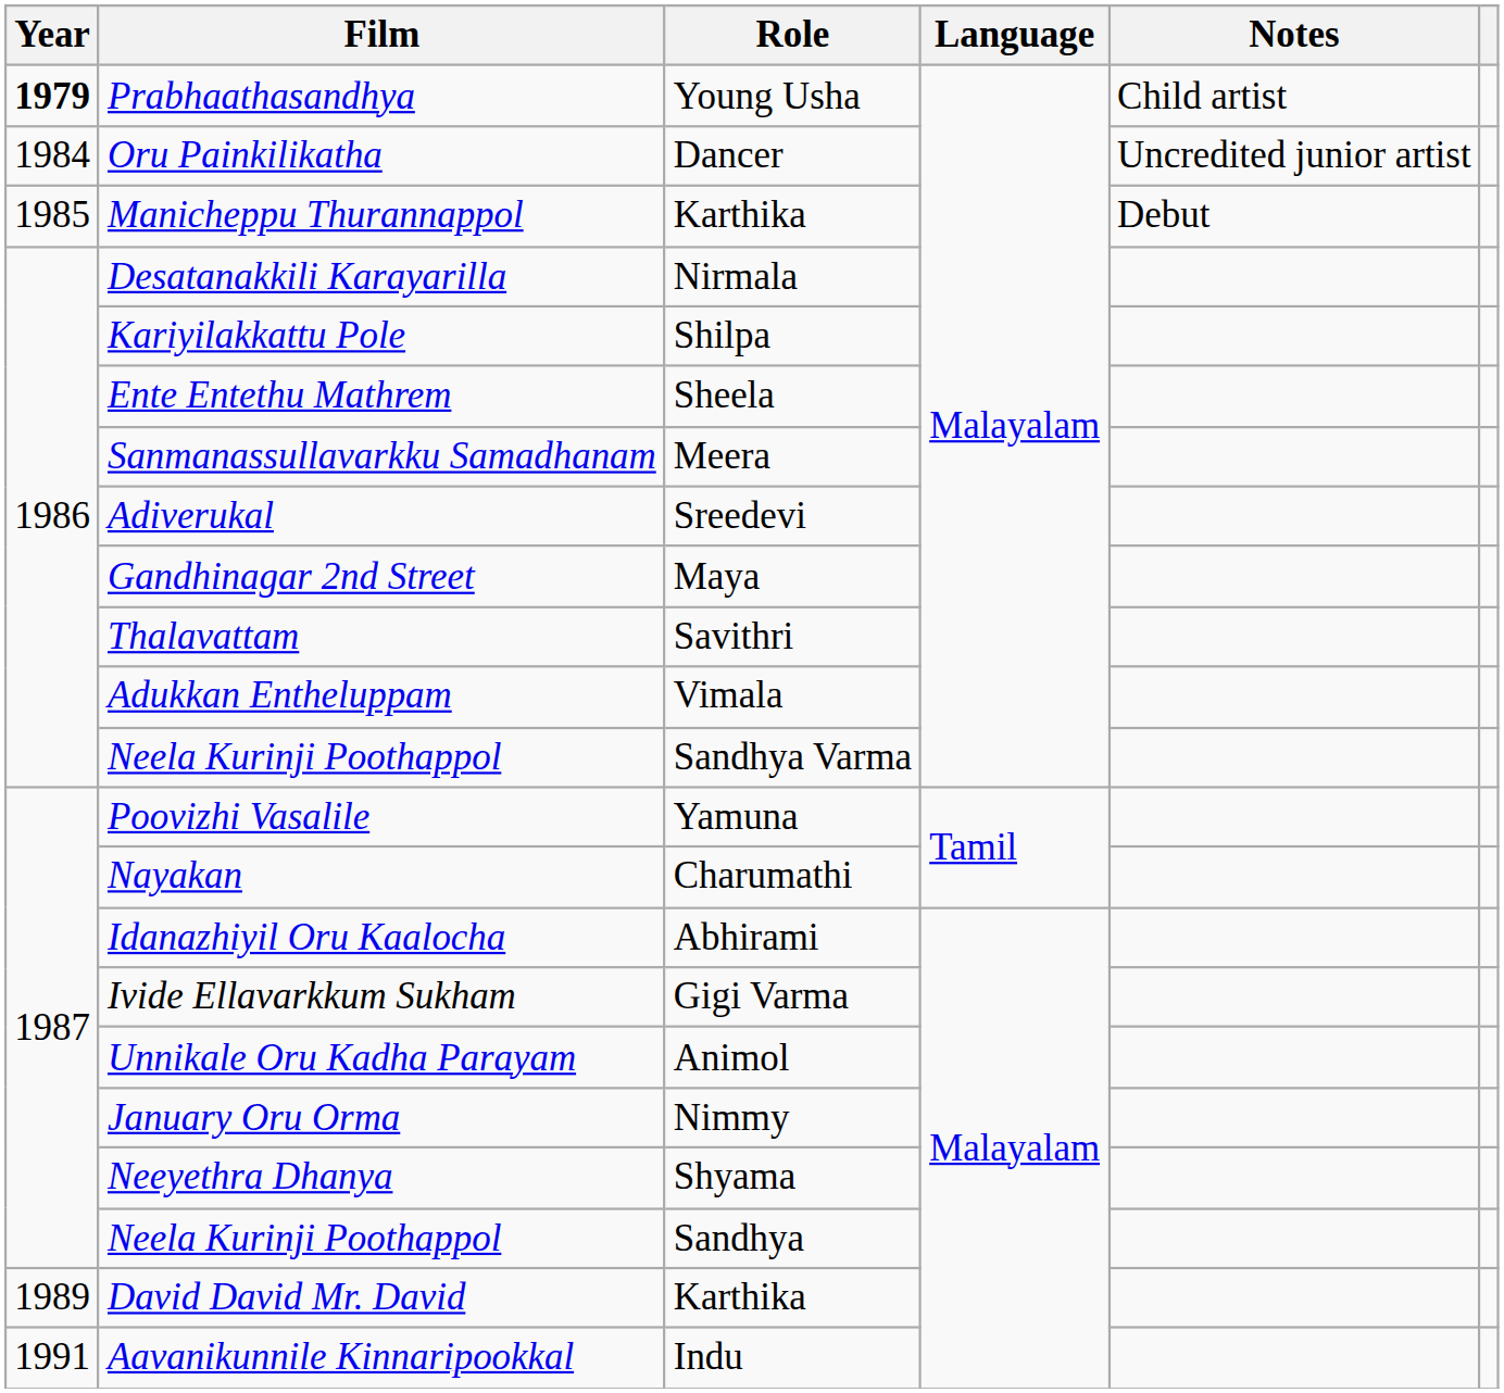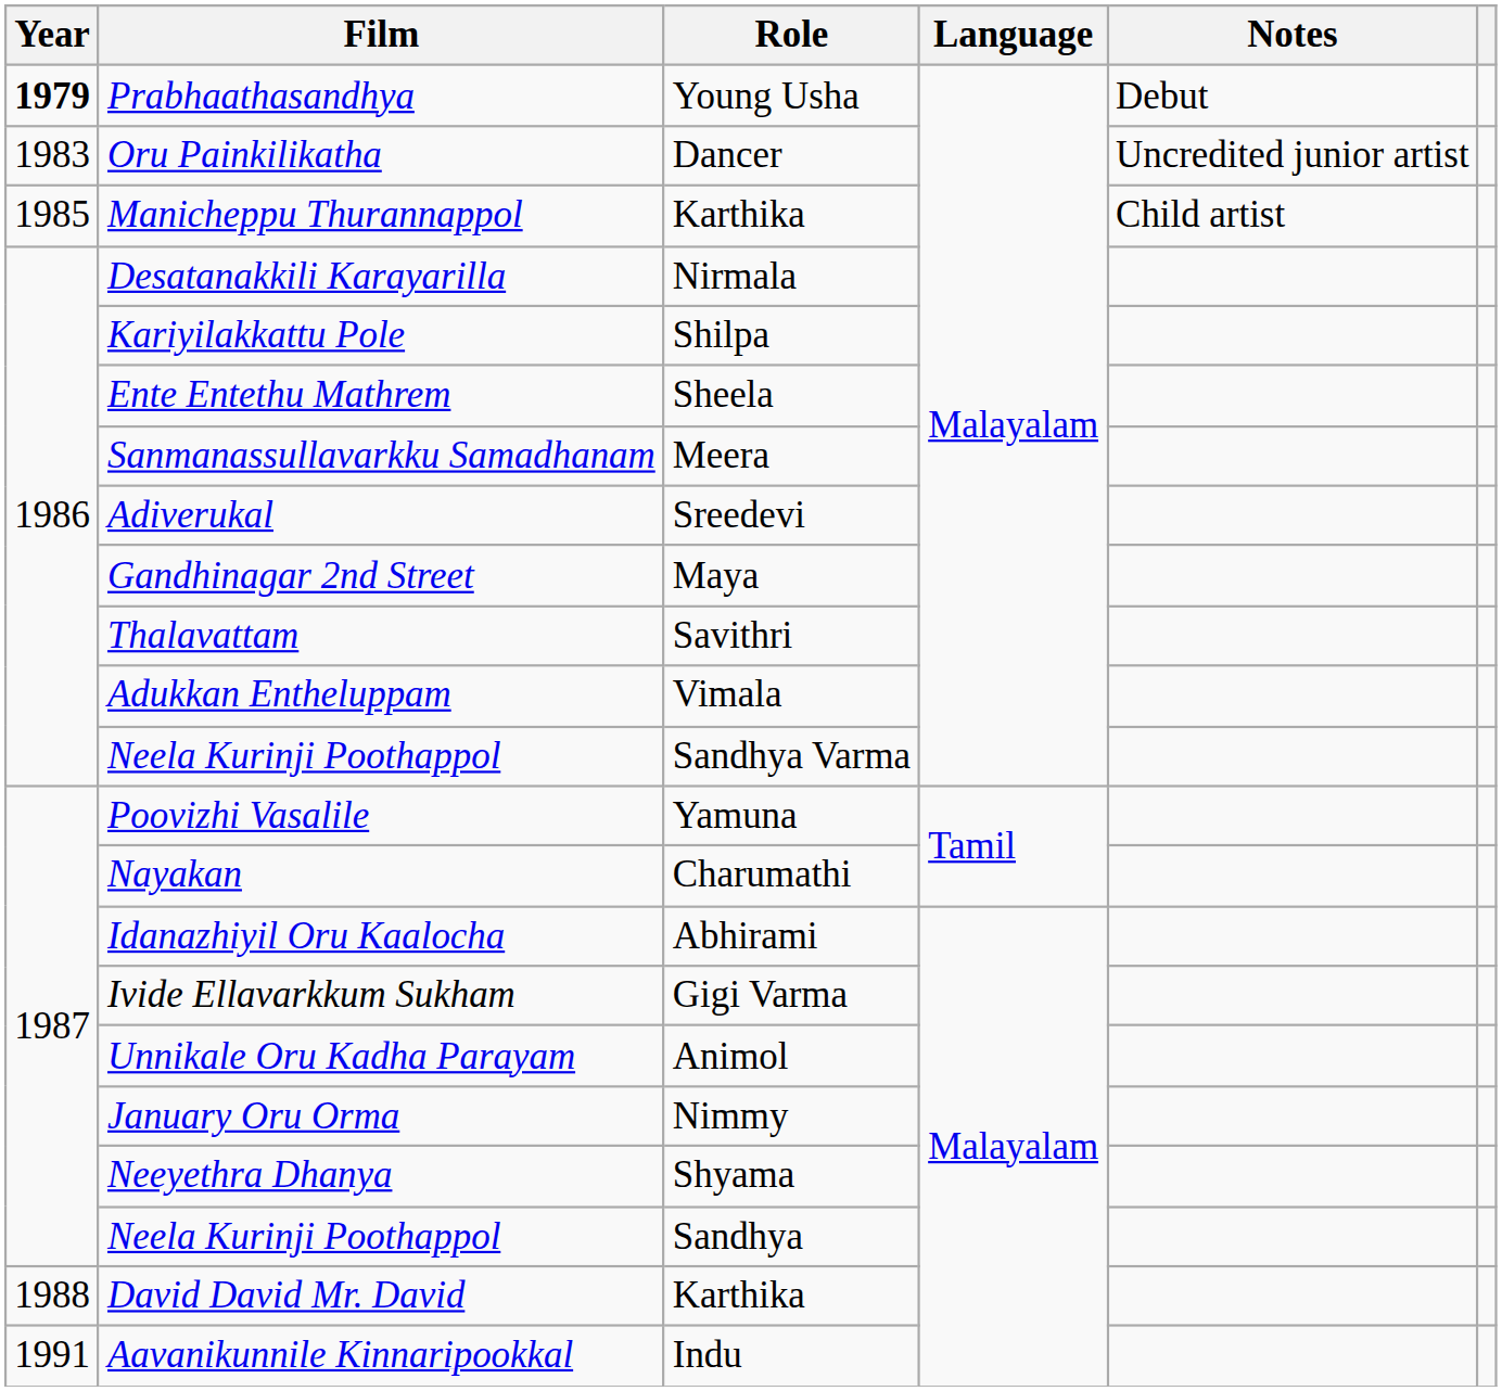 <table class="wikitable sortable">
 <tr style="background:#ccc; text-align:center;">
 <th>Year</th>
 <th>Film</th>
 <th>Role</th>
 <th>Language</th>
 <th>Notes</th>
 <th></th>
 </tr>
 <tr>
 <td><strong>1979</strong></td>
 <td><em><a href='#'>Prabhaathasandhya</a></em></td>
 <td>Young Usha</td>
 <td rowspan=12><a href='#'>Malayalam</a></td>
-<td>Child artist</td>
+<td>Debut</td>
 <td></td>
 </tr>
 <tr>
-<td>1984</td>
+<td>1983</td>
 <td><em><a href='#'>Oru Painkilikatha</a></em></td>
 <td>Dancer</td>
 <td>Uncredited junior artist</td>
 <td></td>
 </tr>
 <tr>
 <td>1985</td>
 <td><em><a href='#'>Manicheppu Thurannappol</a></em></td>
 <td>Karthika</td>
-<td>Debut</td>
+<td>Child artist</td>
 <td></td>
 </tr>
 <tr>
 <td Rowspan=9>1986</td>
 <td><em><a href='#'>Desatanakkili Karayarilla</a></em></td>
 <td>Nirmala</td>
 <td></td>
 <td></td>
 </tr>
 <tr>
 <td><em><a href='#'>Kariyilakkattu Pole</a></em></td>
 <td>Shilpa</td>
 <td></td>
 <td></td>
 </tr>
 <tr>
 <td><em><a href='#'>Ente Entethu Mathrem</a></em></td>
 <td>Sheela</td>
 <td></td>
 <td></td>
 </tr>
 <tr>
 <td><em><a href='#'>Sanmanassullavarkku Samadhanam</a></em></td>
 <td>Meera</td>
 <td></td>
 <td></td>
 </tr>
 <tr>
 <td><em><a href='#'>Adiverukal</a></em></td>
 <td>Sreedevi</td>
 <td></td>
 <td></td>
 </tr>
 <tr>
 <td><em><a href='#'>Gandhinagar 2nd Street</a></em></td>
 <td>Maya</td>
 <td></td>
 <td></td>
 </tr>
 <tr>
 <td><em><a href='#'>Thalavattam</a></em></td>
 <td>Savithri</td>
 <td></td>
 <td></td>
 </tr>
 <tr>
 <td><em><a href='#'>Adukkan Entheluppam</a></em></td>
 <td>Vimala</td>
 <td></td>
 <td></td>
 </tr>
 <tr>
 <td><em><a href='#'>Neela Kurinji Poothappol</a></em></td>
 <td>Sandhya Varma</td>
 <td></td>
 <td></td>
 </tr>
 <tr>
 <td Rowspan=8>1987</td>
 <td><em><a href='#'>Poovizhi Vasalile</a></em></td>
 <td>Yamuna</td>
 <td rowspan=2><a href='#'>Tamil</a></td>
 <td></td>
 <td></td>
 </tr>
 <tr>
 <td><em><a href='#'>Nayakan</a></em></td>
 <td>Charumathi</td>
 <td></td>
 <td></td>
 </tr>
 <tr>
 <td><em><a href='#'>Idanazhiyil Oru Kaalocha</a></em></td>
 <td>Abhirami</td>
 <td rowspan=8><a href='#'>Malayalam</a></td>
 <td></td>
 <td></td>
 </tr>
 <tr>
 <td><em>Ivide Ellavarkkum Sukham</em></td>
 <td>Gigi Varma</td>
 <td></td>
 <td></td>
 </tr>
 <tr>
 <td><em><a href='#'>Unnikale Oru Kadha Parayam</a></em></td>
 <td>Animol</td>
 <td></td>
 <td></td>
 </tr>
 <tr>
 <td><em><a href='#'>January Oru Orma</a></em></td>
 <td>Nimmy</td>
 <td></td>
 <td></td>
 </tr>
 <tr>
 <td><em><a href='#'>Neeyethra Dhanya</a></em></td>
 <td>Shyama</td>
 <td></td>
 <td></td>
 </tr>
 <tr>
 <td><em><a href='#'>Neela Kurinji Poothappol</a></em></td>
 <td>Sandhya</td>
 <td></td>
 <td></td>
 </tr>
 <tr>
-<td>1989</td>
+<td>1988</td>
 <td><em><a href='#'>David David Mr. David</a></em></td>
 <td>Karthika</td>
 <td></td>
 <td></td>
 </tr>
 <tr>
 <td>1991</td>
 <td><em><a href='#'>Aavanikunnile Kinnaripookkal</a></em></td>
 <td>Indu</td>
 <td></td>
 <td></td>
 </tr>
 </table>
